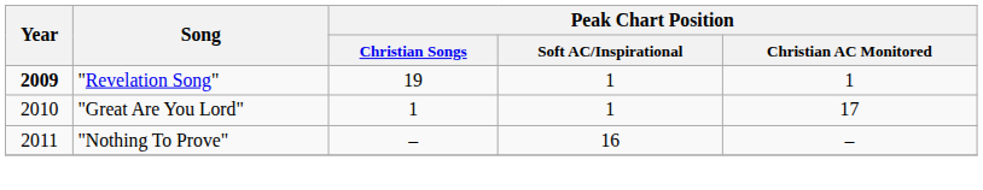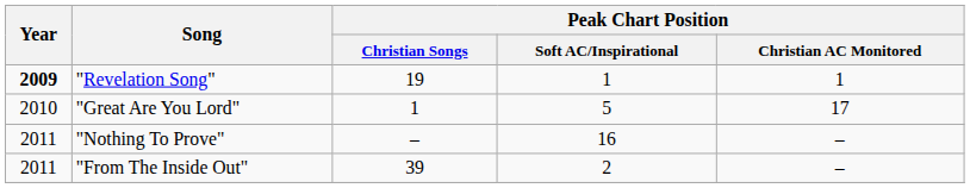 <table class="wikitable" width="65%" style="text-align:center">
 <tr>
 <th rowspan="2"><strong>Year</strong></th>
 <th rowspan="2"><strong>Song</strong></th>
 <th colspan="3"><strong>Peak Chart Position</strong></th>
 </tr>
 <tr>
 <th><small><a href='#'>Christian Songs</a></small></th>
 <th><small>Soft AC/Inspirational</small></th>
 <th><small>Christian AC Monitored</small></th>
 </tr>
 <tr>
 <td><strong>2009</strong></td>
 <td style="text-align:left">"<a href='#'>Revelation Song</a>"</td>
 <td>19</td>
 <td>1</td>
 <td>1</td>
 </tr>
 <tr>
 <td>2010</td>
 <td style="text-align:left">"Great Are You Lord"</td>
 <td>1</td>
-<td>1</td>
+<td>5</td>
 <td>17</td>
 </tr>
 <tr>
 <td>2011</td>
 <td style="text-align:left">"Nothing To Prove"</td>
 <td>–</td>
 <td>16</td>
 <td>–</td>
 </tr>
 <tr>
+<td>2011</td>
+<td style="text-align:left">"From The Inside Out"</td>
+<td>39</td>
+<td>2</td>
+<td>–</td>
+</tr>
+<tr>
 </tr>
 </table>
